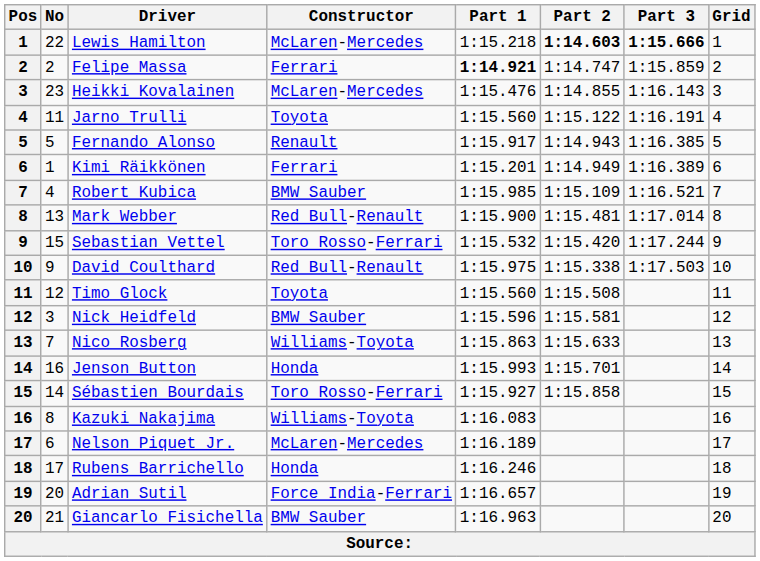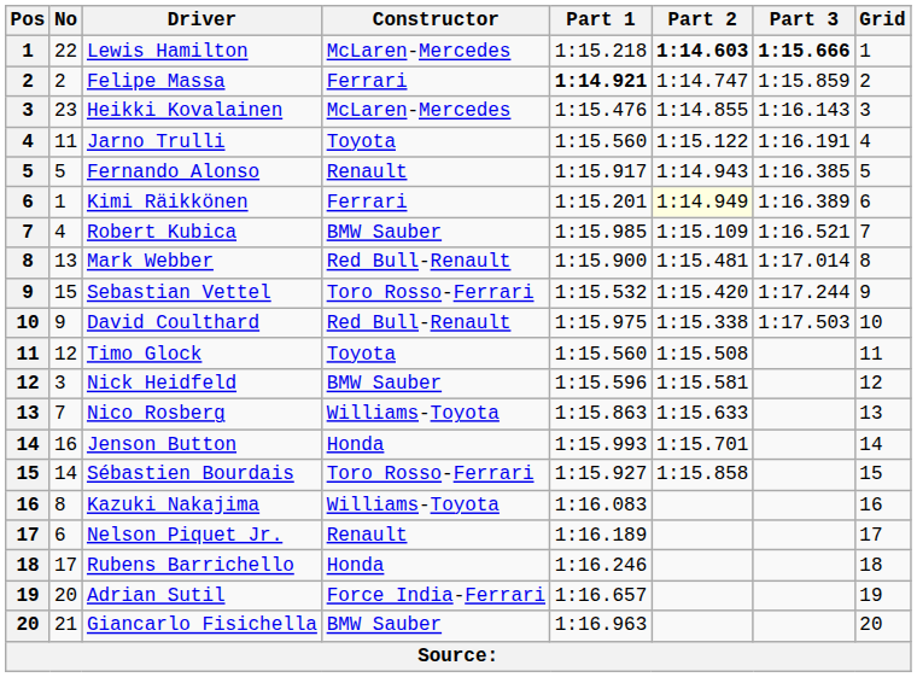 <table class="wikitable sortable" style="font-size:85%">
 <tr>
 <th>Pos</th>
 <th>No</th>
 <th>Driver</th>
 <th>Constructor</th>
 <th>Part 1</th>
 <th>Part 2</th>
 <th>Part 3</th>
 <th>Grid</th>
 </tr>
 <tr>
 <th>1</th>
 <td>22</td>
 <td> <a href='#'>Lewis Hamilton</a></td>
 <td><a href='#'>McLaren</a>-<a href='#'>Mercedes</a></td>
 <td>1:15.218</td>
 <td><strong>1:14.603</strong></td>
 <td><strong>1:15.666</strong></td>
 <td>1</td>
 </tr>
 <tr>
 <th>2</th>
 <td>2</td>
 <td> <a href='#'>Felipe Massa</a></td>
 <td><a href='#'>Ferrari</a></td>
 <td><strong>1:14.921</strong></td>
 <td>1:14.747</td>
 <td>1:15.859</td>
 <td>2</td>
 </tr>
 <tr>
 <th>3</th>
 <td>23</td>
 <td> <a href='#'>Heikki Kovalainen</a></td>
 <td><a href='#'>McLaren</a>-<a href='#'>Mercedes</a></td>
 <td>1:15.476</td>
 <td>1:14.855</td>
 <td>1:16.143</td>
 <td>3</td>
 </tr>
 <tr>
 <th>4</th>
 <td>11</td>
 <td> <a href='#'>Jarno Trulli</a></td>
 <td><a href='#'>Toyota</a></td>
 <td>1:15.560</td>
 <td>1:15.122</td>
 <td>1:16.191</td>
 <td>4</td>
 </tr>
 <tr>
 <th>5</th>
 <td>5</td>
 <td> <a href='#'>Fernando Alonso</a></td>
 <td><a href='#'>Renault</a></td>
 <td>1:15.917</td>
 <td>1:14.943</td>
 <td>1:16.385</td>
 <td>5</td>
 </tr>
 <tr>
 <th>6</th>
 <td>1</td>
 <td> <a href='#'>Kimi Räikkönen</a></td>
 <td><a href='#'>Ferrari</a></td>
 <td>1:15.201</td>
-<td>1:14.949</td>
+<td style="background: lightyellow;">1:14.949</td>
 <td>1:16.389</td>
 <td>6</td>
 </tr>
 <tr>
 <th>7</th>
 <td>4</td>
 <td> <a href='#'>Robert Kubica</a></td>
 <td><a href='#'>BMW Sauber</a></td>
 <td>1:15.985</td>
 <td>1:15.109</td>
 <td>1:16.521</td>
 <td>7</td>
 </tr>
 <tr>
 <th>8</th>
 <td>13</td>
 <td> <a href='#'>Mark Webber</a></td>
 <td><a href='#'>Red Bull</a>-<a href='#'>Renault</a></td>
 <td>1:15.900</td>
 <td>1:15.481</td>
 <td>1:17.014</td>
 <td>8</td>
 </tr>
 <tr>
 <th>9</th>
 <td>15</td>
 <td> <a href='#'>Sebastian Vettel</a></td>
 <td><a href='#'>Toro Rosso</a>-<a href='#'>Ferrari</a></td>
 <td>1:15.532</td>
 <td>1:15.420</td>
 <td>1:17.244</td>
 <td>9</td>
 </tr>
 <tr>
 <th>10</th>
 <td>9</td>
 <td> <a href='#'>David Coulthard</a></td>
 <td><a href='#'>Red Bull</a>-<a href='#'>Renault</a></td>
 <td>1:15.975</td>
 <td>1:15.338</td>
 <td>1:17.503</td>
 <td>10</td>
 </tr>
 <tr>
 <th>11</th>
 <td>12</td>
 <td> <a href='#'>Timo Glock</a></td>
 <td><a href='#'>Toyota</a></td>
 <td>1:15.560</td>
 <td>1:15.508</td>
 <td></td>
 <td>11</td>
 </tr>
 <tr>
 <th>12</th>
 <td>3</td>
 <td> <a href='#'>Nick Heidfeld</a></td>
 <td><a href='#'>BMW Sauber</a></td>
 <td>1:15.596</td>
 <td>1:15.581</td>
 <td></td>
 <td>12</td>
 </tr>
 <tr>
 <th>13</th>
 <td>7</td>
 <td> <a href='#'>Nico Rosberg</a></td>
 <td><a href='#'>Williams</a>-<a href='#'>Toyota</a></td>
 <td>1:15.863</td>
 <td>1:15.633</td>
 <td></td>
 <td>13</td>
 </tr>
 <tr>
 <th>14</th>
 <td>16</td>
 <td> <a href='#'>Jenson Button</a></td>
 <td><a href='#'>Honda</a></td>
 <td>1:15.993</td>
 <td>1:15.701</td>
 <td></td>
 <td>14</td>
 </tr>
 <tr>
 <th>15</th>
 <td>14</td>
 <td> <a href='#'>Sébastien Bourdais</a></td>
 <td><a href='#'>Toro Rosso</a>-<a href='#'>Ferrari</a></td>
 <td>1:15.927</td>
 <td>1:15.858</td>
 <td></td>
 <td>15</td>
 </tr>
 <tr>
 <th>16</th>
 <td>8</td>
 <td> <a href='#'>Kazuki Nakajima</a></td>
 <td><a href='#'>Williams</a>-<a href='#'>Toyota</a></td>
 <td>1:16.083</td>
 <td></td>
 <td></td>
 <td>16</td>
 </tr>
 <tr>
 <th>17</th>
 <td>6</td>
 <td> <a href='#'>Nelson Piquet Jr.</a></td>
-<td><a href='#'>McLaren</a>-<a href='#'>Mercedes</a></td>
+<td><a href='#'>Renault</a></td>
 <td>1:16.189</td>
 <td></td>
 <td></td>
 <td>17</td>
 </tr>
 <tr>
 <th>18</th>
 <td>17</td>
 <td> <a href='#'>Rubens Barrichello</a></td>
 <td><a href='#'>Honda</a></td>
 <td>1:16.246</td>
 <td></td>
 <td></td>
 <td>18</td>
 </tr>
 <tr>
 <th>19</th>
 <td>20</td>
 <td> <a href='#'>Adrian Sutil</a></td>
 <td><a href='#'>Force India</a>-<a href='#'>Ferrari</a></td>
 <td>1:16.657</td>
 <td></td>
 <td></td>
 <td>19</td>
 </tr>
 <tr>
 <th>20</th>
 <td>21</td>
 <td> <a href='#'>Giancarlo Fisichella</a></td>
 <td><a href='#'>BMW Sauber</a></td>
 <td>1:16.963</td>
 <td></td>
 <td></td>
 <td>20</td>
 </tr>
 <tr>
 <th colspan="8" style="text-align: center">Source:</th>
 </tr>
 </table>
